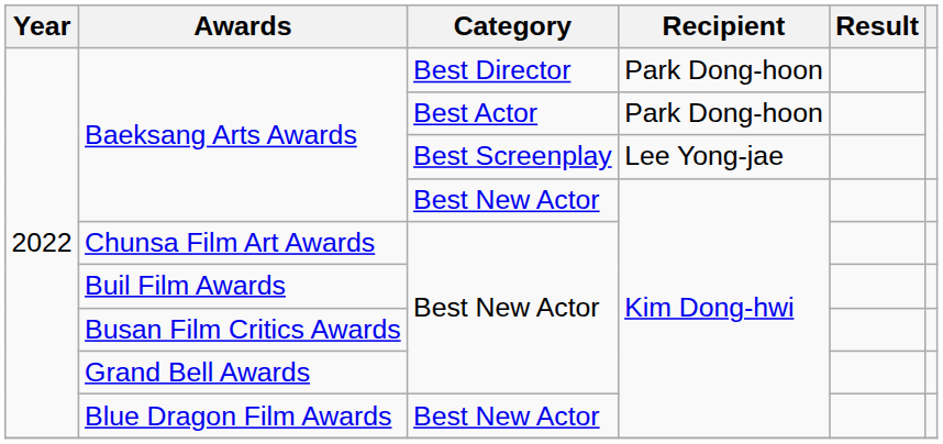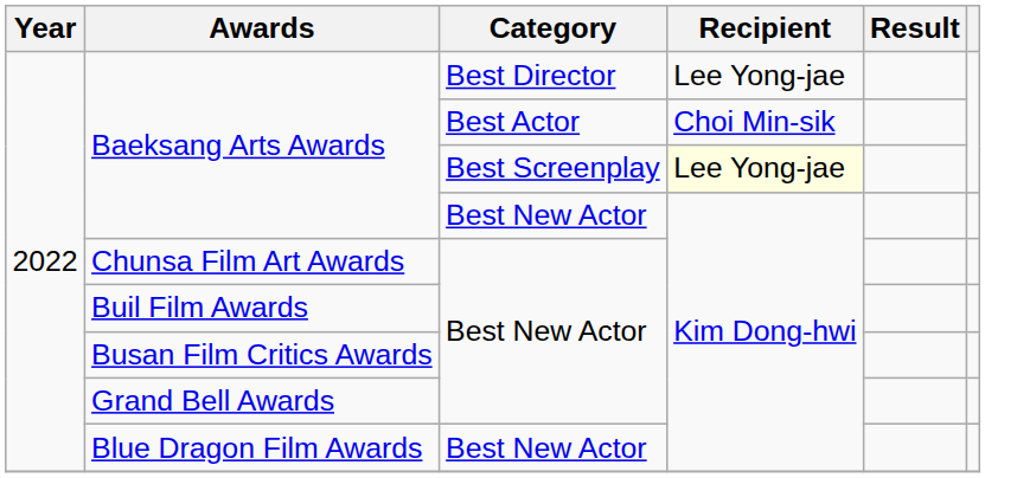 <table class="wikitable sortable">
 <tr>
 <th scope="col">Year</th>
 <th scope="col">Awards</th>
 <th scope="col">Category</th>
 <th scope="col">Recipient</th>
 <th scope="col">Result</th>
 <th scope="col" class="unsortable"></th>
 </tr>
 <tr>
 <td rowspan="9">2022</td>
 <td rowspan=4><a href='#'>Baeksang Arts Awards</a></td>
 <td><a href='#'>Best Director</a></td>
-<td>Park Dong-hoon</td>
+<td>Lee Yong-jae</td>
 <td></td>
 <td rowspan="3" style="text-align:center"></td>
 </tr>
 <tr>
 <td><a href='#'>Best Actor</a></td>
-<td>Park Dong-hoon</td>
+<td><a href='#'>Choi Min-sik</a></td>
 <td></td>
 </tr>
 <tr>
 <td><a href='#'>Best Screenplay</a></td>
-<td>Lee Yong-jae</td>
+<td style="background: lightyellow;">Lee Yong-jae</td>
 <td></td>
 </tr>
 <tr>
 <td><a href='#'>Best New Actor</a></td>
 <td rowspan="6"><a href='#'>Kim Dong-hwi</a></td>
 <td></td>
 <td></td>
 </tr>
 <tr>
 <td><a href='#'>Chunsa Film Art Awards</a></td>
 <td rowspan="4">Best New Actor</td>
 <td></td>
 <td style="text-align:center"></td>
 </tr>
 <tr>
 <td><a href='#'>Buil Film Awards</a></td>
 <td></td>
 <td></td>
 </tr>
 <tr>
 <td><a href='#'>Busan Film Critics Awards</a></td>
 <td></td>
 <td></td>
 </tr>
 <tr>
 <td><a href='#'>Grand Bell Awards</a></td>
 <td></td>
 <td></td>
 </tr>
 <tr>
 <td><a href='#'>Blue Dragon Film Awards</a></td>
 <td><a href='#'>Best New Actor</a></td>
 <td></td>
 <td></td>
 </tr>
 <tr>
 </tr>
 </table>
